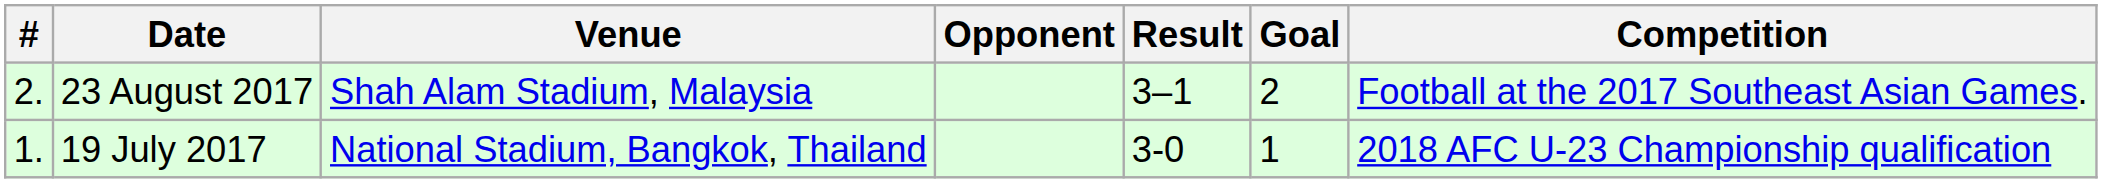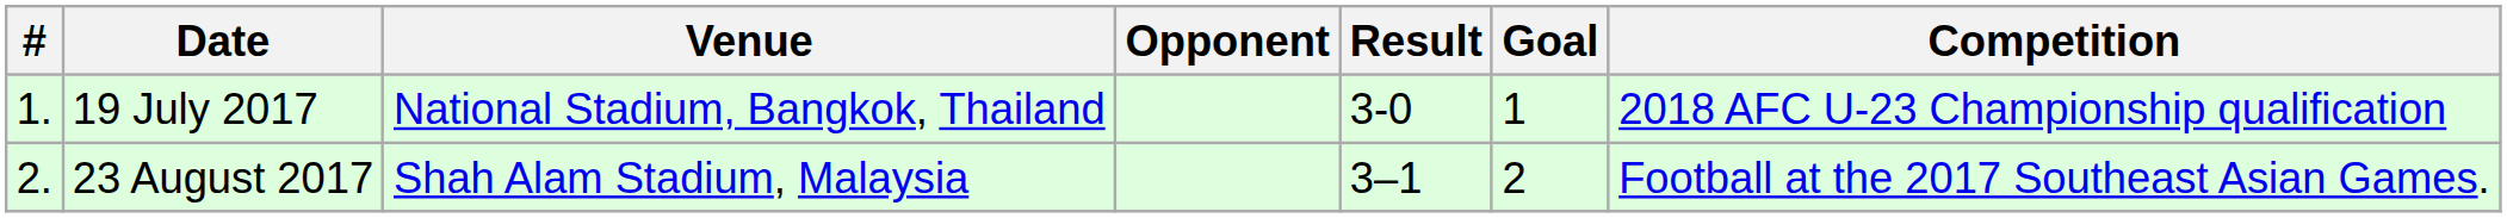 <table class="wikitable" style="font-size: 95%;">
 <tr>
 <th>#</th>
 <th>Date</th>
 <th>Venue</th>
 <th>Opponent</th>
 <th>Result</th>
 <th>Goal</th>
 <th>Competition</th>
 </tr>
 <tr style="background:#dfd;">
+<td>1.</td>
+<td>19 July 2017</td>
+<td><a href='#'>National Stadium, Bangkok</a>, <a href='#'>Thailand</a></td>
+<td></td>
+<td>3-0</td>
+<td>1</td>
+<td><a href='#'>2018 AFC U-23 Championship qualification</a></td>
+</tr>
+<tr style="background:#dfd;">
 <td>2.</td>
 <td>23 August 2017</td>
 <td><a href='#'>Shah Alam Stadium</a>, <a href='#'>Malaysia</a></td>
 <td></td>
 <td>3–1</td>
 <td>2</td>
 <td><a href='#'>Football at the 2017 Southeast Asian Games</a>.</td>
 </tr>
-<tr style="background:#dfd;">
-<td>1.</td>
-<td>19 July 2017</td>
-<td><a href='#'>National Stadium, Bangkok</a>, <a href='#'>Thailand</a></td>
-<td></td>
-<td>3-0</td>
-<td>1</td>
-<td><a href='#'>2018 AFC U-23 Championship qualification</a></td>
-</tr>
 </table>
